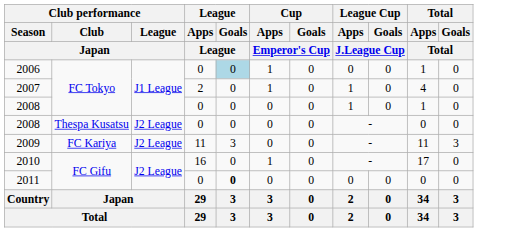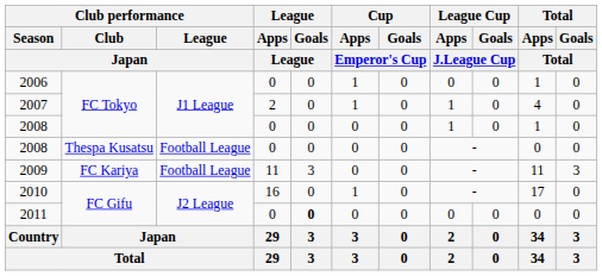 <table class="wikitable" style="text-align:center;">
 <tr>
 <th colspan=3>Club performance</th>
 <th colspan=2>League</th>
 <th colspan=2>Cup</th>
 <th colspan=2>League Cup</th>
 <th colspan=2>Total</th>
 </tr>
 <tr>
 <th>Season</th>
 <th>Club</th>
 <th>League</th>
 <th>Apps</th>
 <th>Goals</th>
 <th>Apps</th>
 <th>Goals</th>
 <th>Apps</th>
 <th>Goals</th>
 <th>Apps</th>
 <th>Goals</th>
 </tr>
 <tr>
 <th colspan=3>Japan</th>
 <th colspan=2>League</th>
 <th colspan=2><a href='#'>Emperor's Cup</a></th>
 <th colspan=2><a href='#'>J.League Cup</a></th>
 <th colspan=2>Total</th>
 </tr>
 <tr>
 <td>2006</td>
 <td rowspan="3"><a href='#'>FC Tokyo</a></td>
 <td rowspan="3"><a href='#'>J1 League</a></td>
 <td>0</td>
-<td style="background: lightblue;">0</td>
+<td>0</td>
 <td>1</td>
 <td>0</td>
 <td>0</td>
 <td>0</td>
 <td>1</td>
 <td>0</td>
 </tr>
 <tr>
 <td>2007</td>
 <td>2</td>
 <td>0</td>
 <td>1</td>
 <td>0</td>
 <td>1</td>
 <td>0</td>
 <td>4</td>
 <td>0</td>
 </tr>
 <tr>
 <td>2008</td>
 <td>0</td>
 <td>0</td>
 <td>0</td>
 <td>0</td>
 <td>1</td>
 <td>0</td>
 <td>1</td>
 <td>0</td>
 </tr>
 <tr>
 <td>2008</td>
 <td><a href='#'>Thespa Kusatsu</a></td>
-<td><a href='#'>J2 League</a></td>
+<td><a href='#'>Football League</a></td>
 <td>0</td>
 <td>0</td>
 <td>0</td>
 <td>0</td>
 <td colspan="2">-</td>
 <td>0</td>
 <td>0</td>
 </tr>
 <tr>
 <td>2009</td>
 <td><a href='#'>FC Kariya</a></td>
-<td><a href='#'>J2 League</a></td>
+<td><a href='#'>Football League</a></td>
 <td>11</td>
 <td>3</td>
 <td>0</td>
 <td>0</td>
 <td colspan="2">-</td>
 <td>11</td>
 <td>3</td>
 </tr>
 <tr>
 <td>2010</td>
 <td rowspan="2"><a href='#'>FC Gifu</a></td>
 <td rowspan="2"><a href='#'>J2 League</a></td>
 <td>16</td>
 <td>0</td>
 <td>1</td>
 <td>0</td>
 <td colspan="2">-</td>
 <td>17</td>
 <td>0</td>
 </tr>
 <tr>
 <td>2011</td>
 <td>0</td>
 <td><strong>0</strong></td>
 <td>0</td>
 <td>0</td>
 <td>0</td>
 <td>0</td>
 <td>0</td>
 <td>0</td>
 </tr>
 <tr>
 <th rowspan=1>Country</th>
 <th colspan=2>Japan</th>
 <th>29</th>
 <th>3</th>
 <th>3</th>
 <th>0</th>
 <th>2</th>
 <th>0</th>
 <th>34</th>
 <th>3</th>
 </tr>
 <tr>
 <th colspan=3>Total</th>
 <th>29</th>
 <th>3</th>
 <th>3</th>
 <th>0</th>
 <th>2</th>
 <th>0</th>
 <th>34</th>
 <th>3</th>
 </tr>
 </table>
